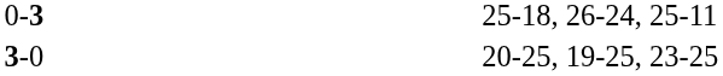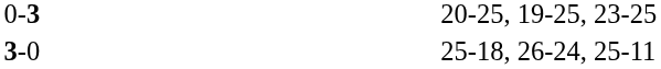 <table>
 <tr>
 <th width=200></th>
 <th width=80></th>
 <th width=200></th>
 <th width=220></th>
 </tr>
 <tr>
 <td align=right></td>
 <td align=center>0-<strong>3</strong></td>
 <td><strong></strong></td>
-<td>25-18, 26-24, 25-11</td>
+<td>20-25, 19-25, 23-25</td>
 </tr>
 <tr>
 <td align=right><strong></strong></td>
 <td align=center><strong>3</strong>-0</td>
 <td></td>
-<td>20-25, 19-25, 23-25</td>
+<td>25-18, 26-24, 25-11</td>
 </tr>
 </table>
